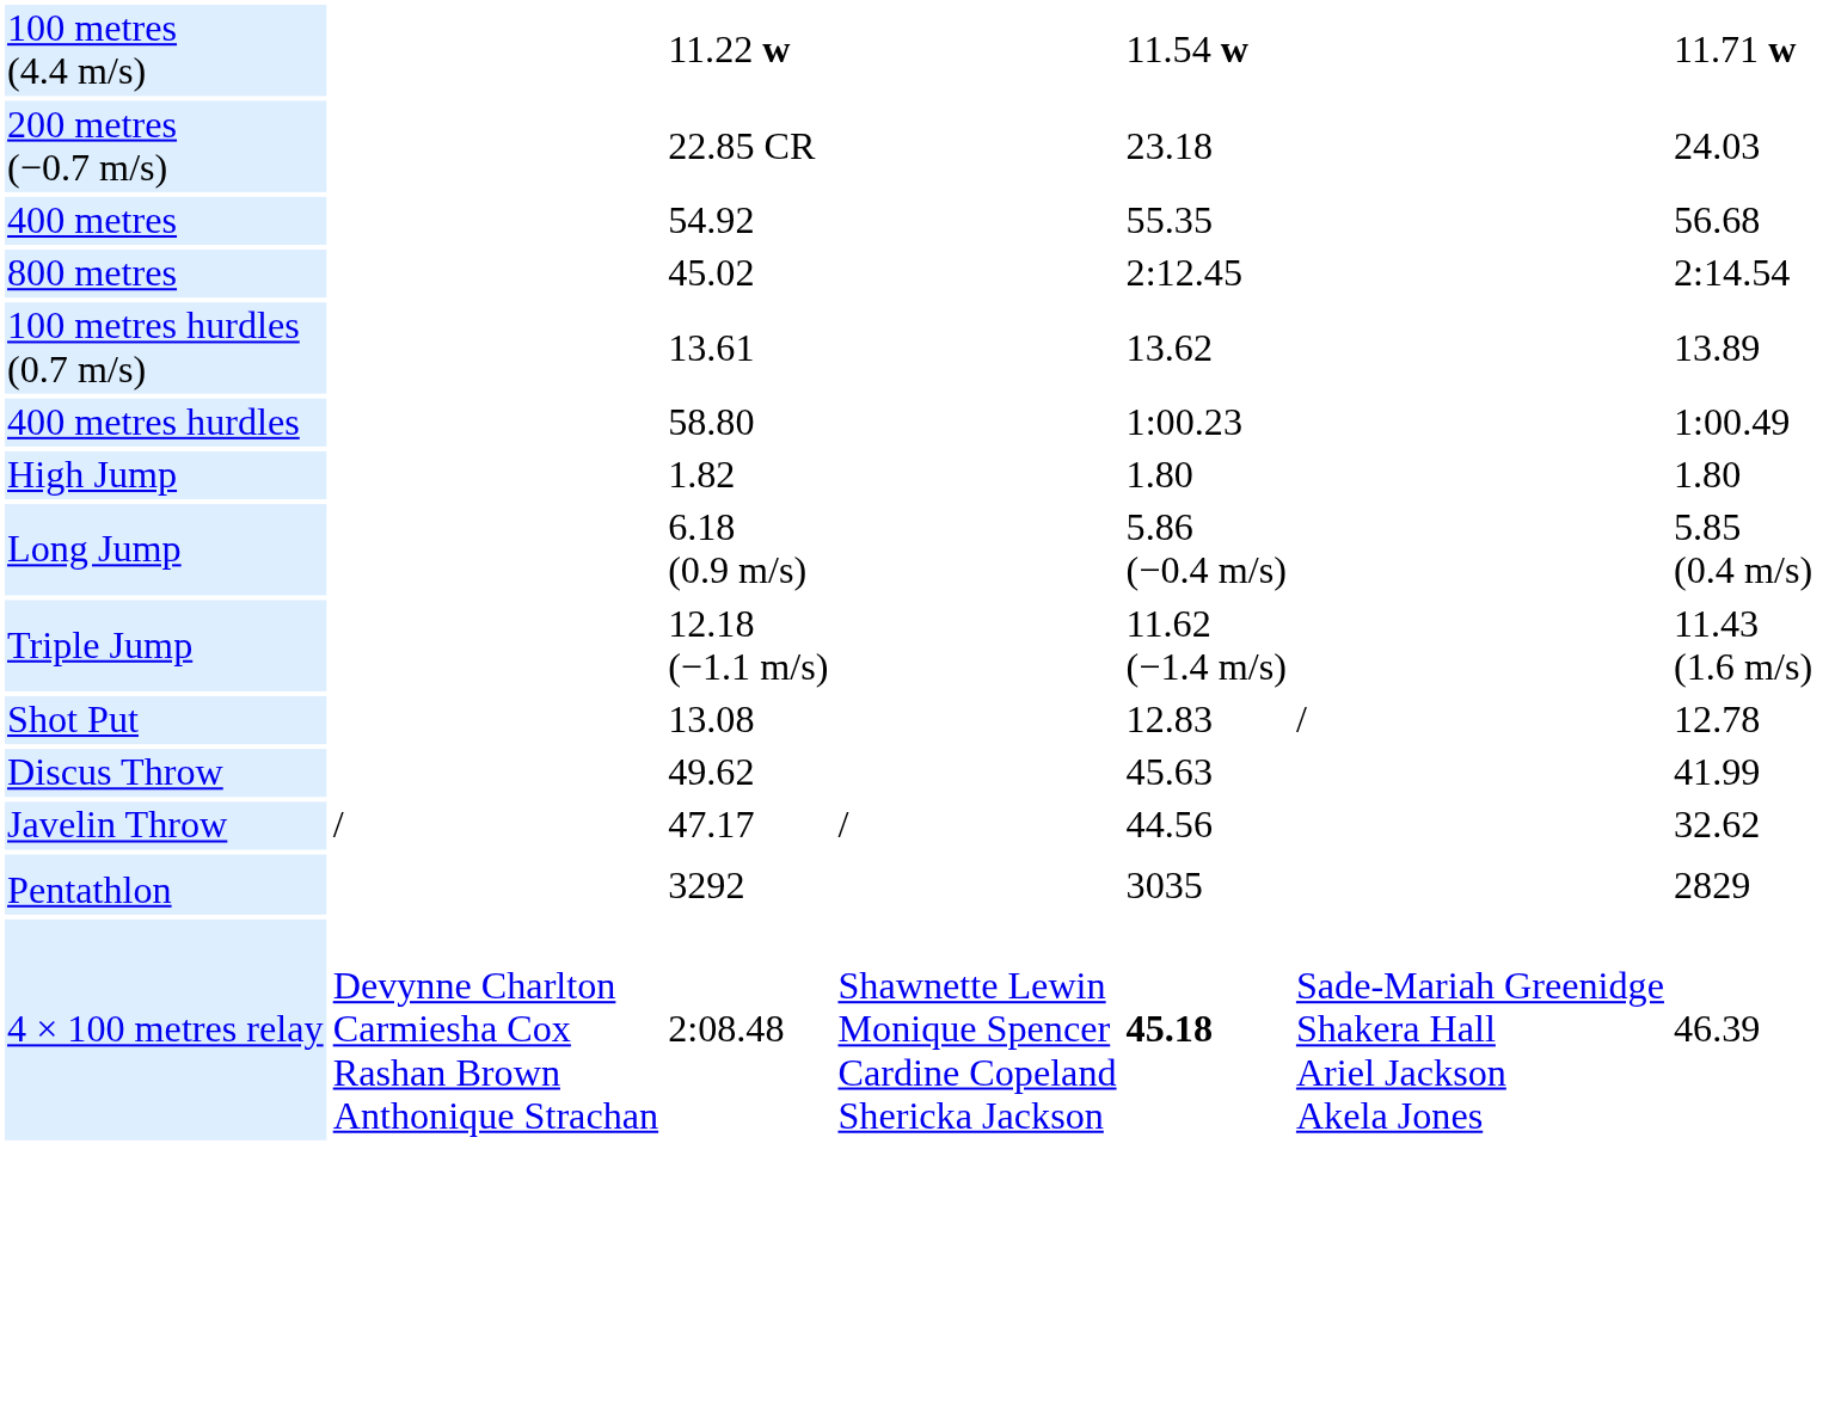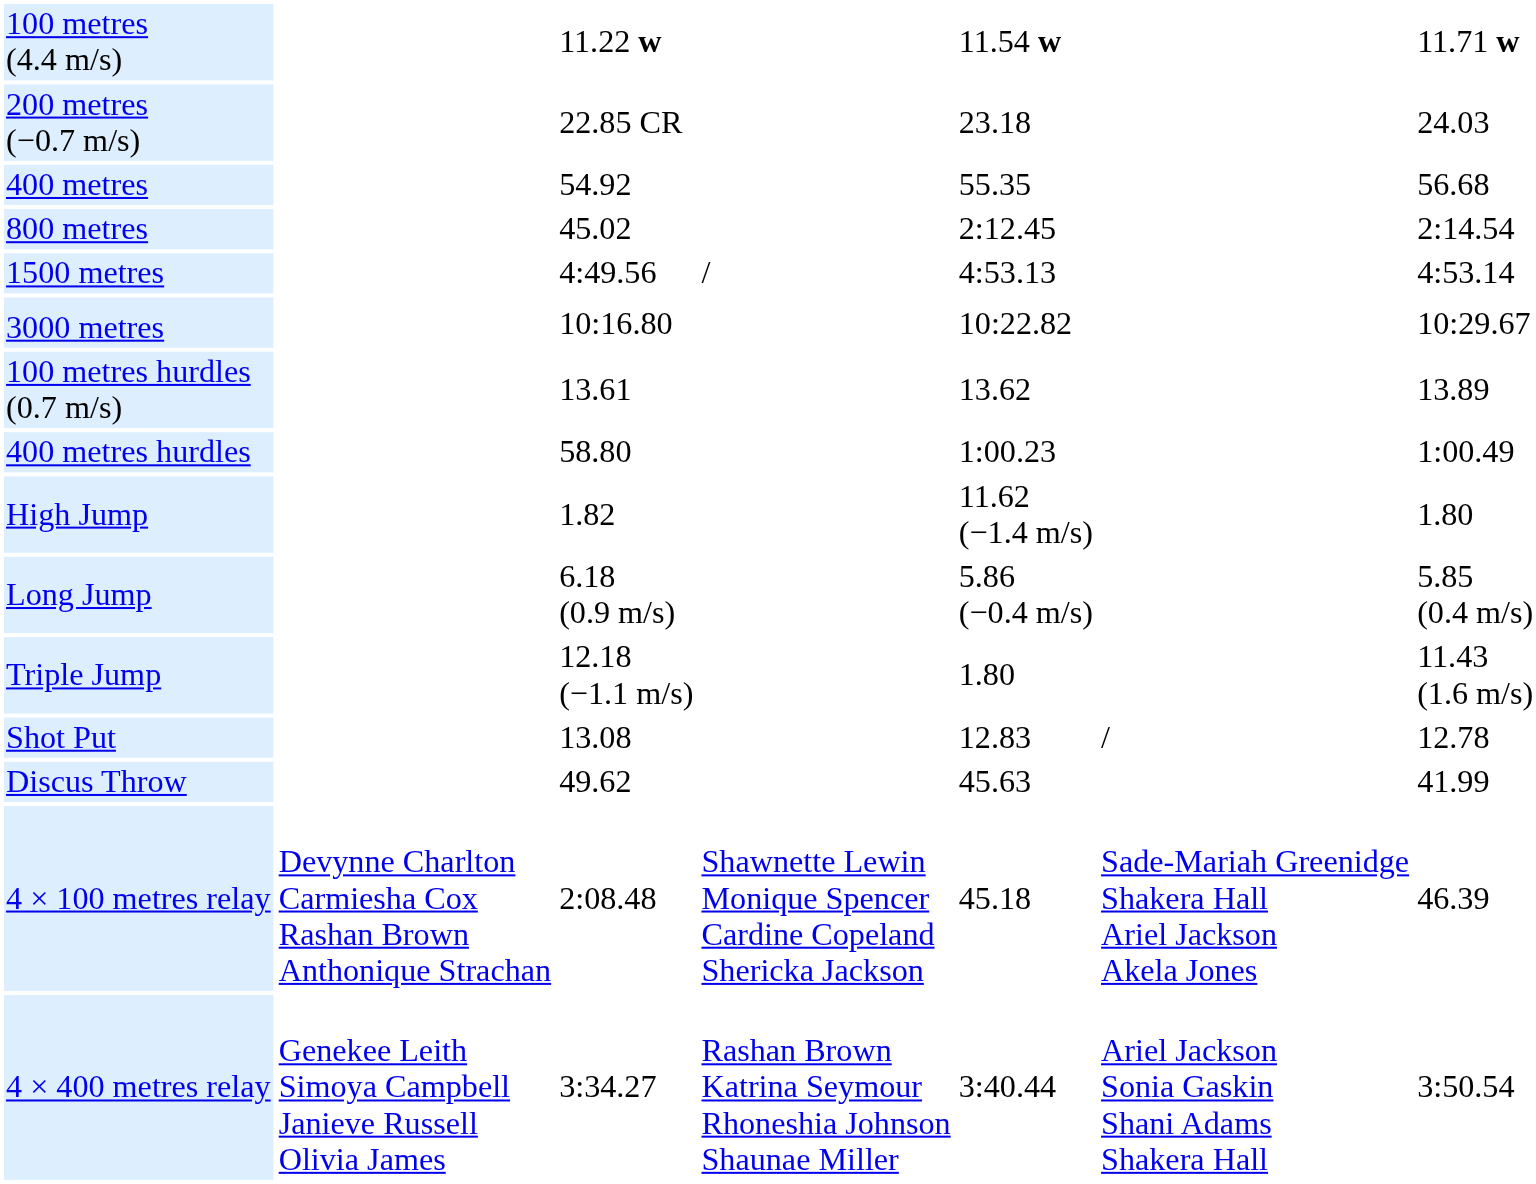 <table>
 <tr>
 <td style="background:#def;"><a href='#'>100 metres</a> <br> (4.4 m/s)</td>
 <td></td>
 <td>11.22 <strong>w</strong></td>
 <td></td>
 <td>11.54 <strong>w</strong></td>
 <td></td>
 <td>11.71 <strong>w</strong></td>
 </tr>
 <tr>
 <td style="background:#def;"><a href='#'>200 metres</a> <br> (−0.7 m/s)</td>
 <td></td>
 <td>22.85 CR</td>
 <td></td>
 <td>23.18</td>
 <td></td>
 <td>24.03</td>
 </tr>
 <tr>
 <td style="background:#def;"><a href='#'>400 metres</a></td>
 <td></td>
 <td>54.92</td>
 <td></td>
 <td>55.35</td>
 <td></td>
 <td>56.68</td>
 </tr>
 <tr>
 <td style="background:#def;"><a href='#'>800 metres</a></td>
 <td></td>
 <td>45.02</td>
 <td></td>
 <td>2:12.45</td>
 <td></td>
 <td>2:14.54</td>
 </tr>
 <tr>
+<td style="background:#def;"><a href='#'>1500 metres</a></td>
+<td></td>
+<td>4:49.56</td>
+<td>/</td>
+<td>4:53.13</td>
+<td></td>
+<td>4:53.14</td>
+</tr>
+<tr>
+<td style="background:#def;"><a href='#'>3000 metres</a><sup></sup></td>
+<td></td>
+<td>10:16.80</td>
+<td></td>
+<td>10:22.82</td>
+<td></td>
+<td>10:29.67</td>
+</tr>
+<tr>
 <td style="background:#def;"><a href='#'>100 metres hurdles</a> <br> (0.7 m/s)</td>
 <td></td>
 <td>13.61</td>
 <td></td>
 <td>13.62</td>
 <td></td>
 <td>13.89</td>
 </tr>
 <tr>
 <td style="background:#def;"><a href='#'>400 metres hurdles</a></td>
 <td></td>
 <td>58.80</td>
 <td></td>
 <td>1:00.23</td>
 <td></td>
 <td>1:00.49</td>
 </tr>
 <tr>
 <td style="background:#def;"><a href='#'>High Jump</a></td>
 <td></td>
 <td>1.82</td>
 <td></td>
-<td>1.80</td>
+<td>11.62 <br> (−1.4 m/s)</td>
 <td></td>
 <td>1.80</td>
 </tr>
 <tr>
 <td style="background:#def;"><a href='#'>Long Jump</a></td>
 <td></td>
 <td>6.18 <br> (0.9 m/s)</td>
 <td></td>
 <td>5.86 <br> (−0.4 m/s)</td>
 <td></td>
 <td>5.85 <br> (0.4 m/s)</td>
 </tr>
 <tr>
 <td style="background:#def;"><a href='#'>Triple Jump</a></td>
 <td></td>
 <td>12.18 <br> (−1.1 m/s)</td>
 <td></td>
-<td>11.62 <br> (−1.4 m/s)</td>
+<td>1.80</td>
 <td></td>
 <td>11.43 <br> (1.6 m/s)</td>
 </tr>
 <tr>
 <td style="background:#def;"><a href='#'>Shot Put</a></td>
 <td></td>
 <td>13.08</td>
 <td></td>
 <td>12.83</td>
 <td>/</td>
 <td>12.78</td>
 </tr>
 <tr>
 <td style="background:#def;"><a href='#'>Discus Throw</a></td>
 <td></td>
 <td>49.62</td>
 <td></td>
 <td>45.63</td>
 <td></td>
 <td>41.99</td>
 </tr>
 <tr>
-<td style="background:#def;"><a href='#'>Javelin Throw</a></td>
-<td>/</td>
-<td>47.17</td>
-<td>/</td>
-<td>44.56</td>
-<td></td>
-<td>32.62</td>
-</tr>
-<tr>
-<td style="background:#def;"><a href='#'>Pentathlon</a><sup></sup></td>
-<td></td>
-<td>3292</td>
-<td></td>
-<td>3035</td>
-<td></td>
-<td>2829</td>
-</tr>
-<tr>
 <td style="background:#def;"><a href='#'>4 × 100 metres relay</a></td>
 <td> <br> <a href='#'>Devynne Charlton</a> <br> <a href='#'>Carmiesha Cox</a> <br> <a href='#'>Rashan Brown</a> <br> <a href='#'>Anthonique Strachan</a></td>
 <td>2:08.48</td>
 <td>  <br> <a href='#'>Shawnette Lewin</a> <br> <a href='#'>Monique Spencer</a> <br> <a href='#'>Cardine Copeland</a> <br> <a href='#'>Shericka Jackson</a></td>
-<td><strong>45.18</strong></td>
+<td>45.18</td>
 <td>  <br> <a href='#'>Sade-Mariah Greenidge</a> <br> <a href='#'>Shakera Hall</a> <br> <a href='#'>Ariel Jackson</a> <br> <a href='#'>Akela Jones</a></td>
 <td>46.39</td>
 </tr>
+<tr>
+<td style="background:#def;"><a href='#'>4 × 400 metres relay</a></td>
+<td> <br> <a href='#'>Genekee Leith</a> <br> <a href='#'>Simoya Campbell</a> <br> <a href='#'>Janieve Russell</a> <br> <a href='#'>Olivia James</a></td>
+<td>3:34.27</td>
+<td> <br> <a href='#'>Rashan Brown</a> <br> <a href='#'>Katrina Seymour</a> <br> <a href='#'>Rhoneshia Johnson</a> <br> <a href='#'>Shaunae Miller</a></td>
+<td>3:40.44</td>
+<td> <br> <a href='#'>Ariel Jackson</a> <br> <a href='#'>Sonia Gaskin</a> <br> <a href='#'>Shani Adams</a> <br> <a href='#'>Shakera Hall</a></td>
+<td>3:50.54</td>
+</tr>
 </table>
